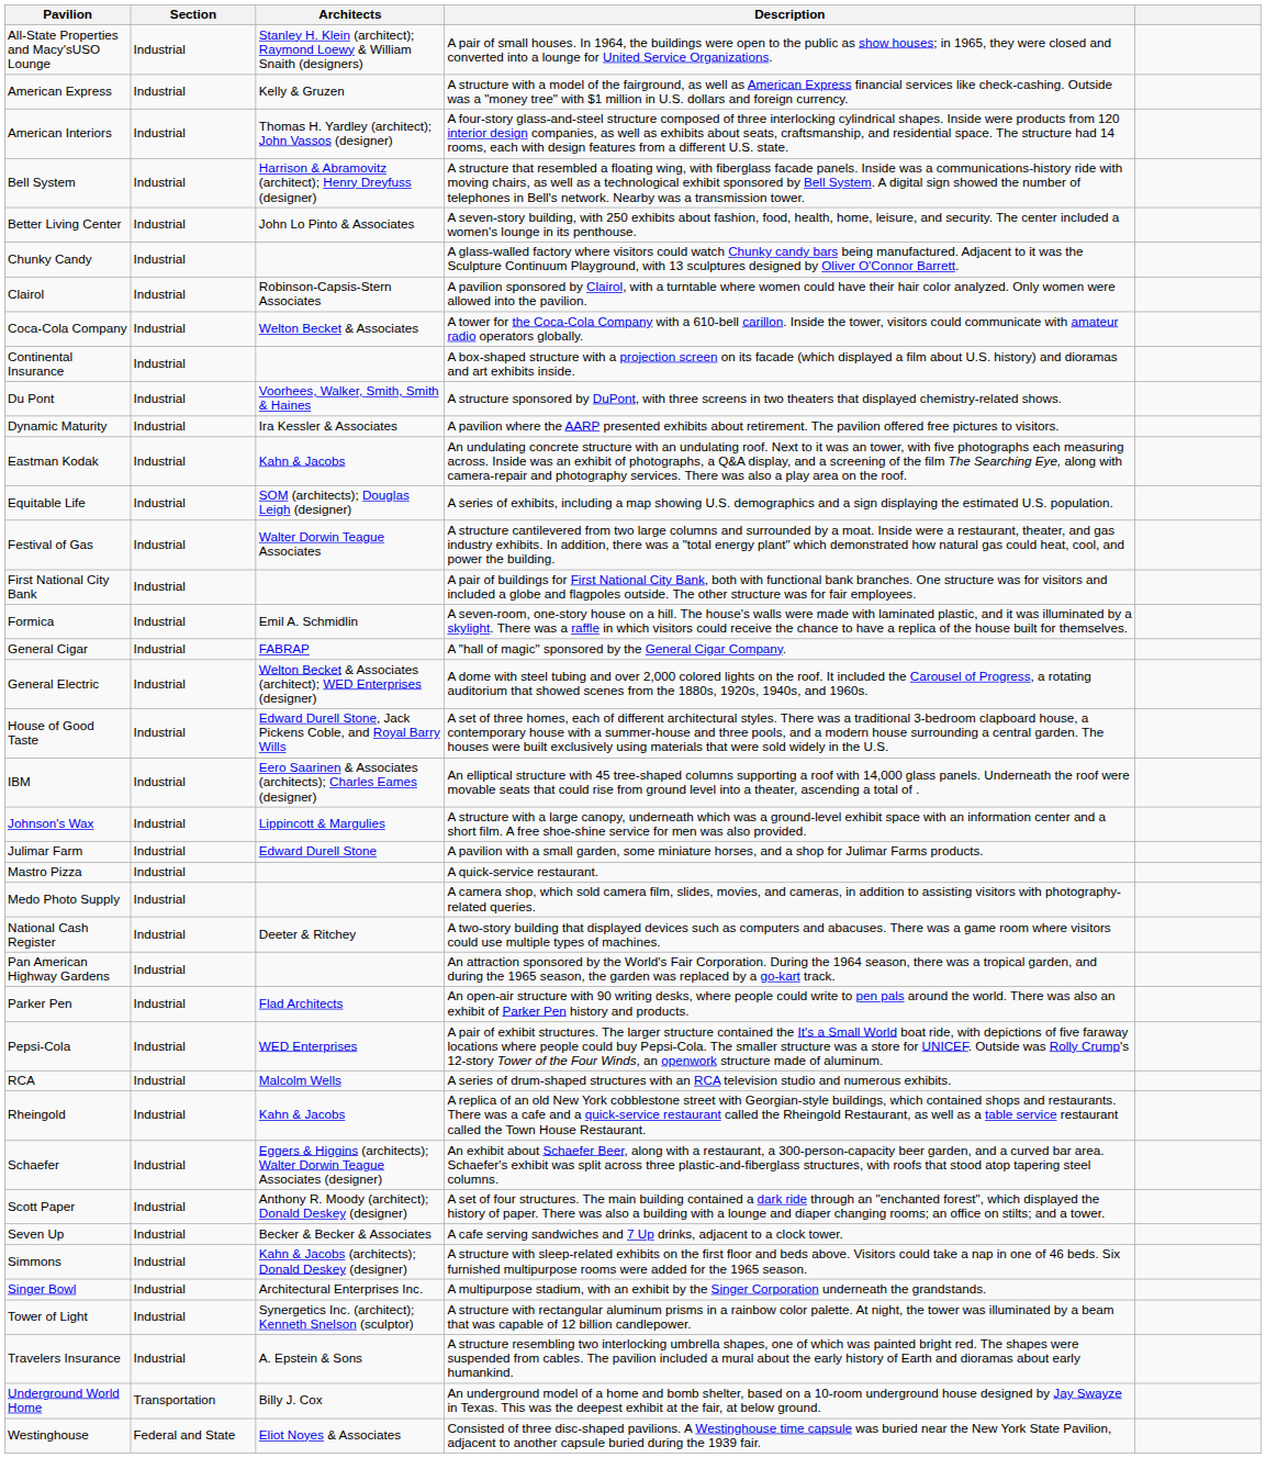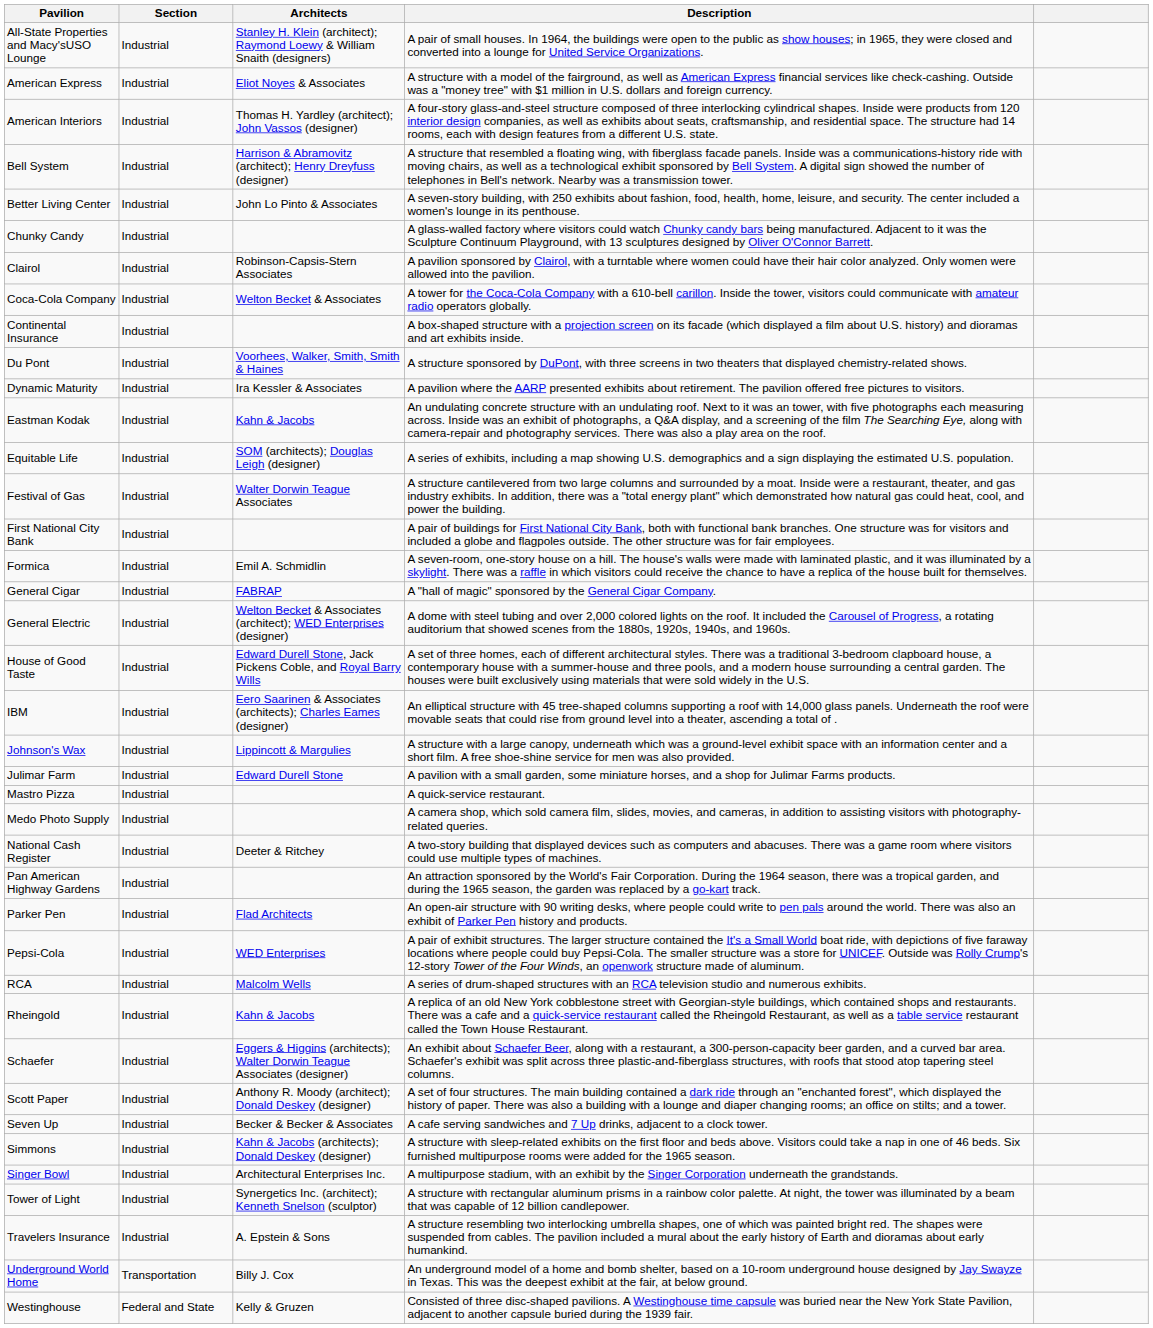 <table class="wikitable sortable collapsible">
 <tr>
 <th scope="col" width="10%">Pavilion</th>
 <th scope="col" width="10%">Section</th>
 <th scope="col" width="15%">Architects</th>
 <th scope="col" width="55%" class="unsortable">Description</th>
 <th scope="col" width="10%" class="unsortable"></th>
 </tr>
 <tr>
 <td>All-State Properties and Macy'sUSO Lounge</td>
 <td>Industrial</td>
 <td><a href='#'>Stanley H. Klein</a> (architect); <a href='#'>Raymond Loewy</a> & William Snaith (designers)</td>
 <td>A pair of small houses. In 1964, the buildings were open to the public as <a href='#'>show houses</a>; in 1965, they were closed and converted into a lounge for <a href='#'>United Service Organizations</a>.</td>
 <td></td>
 </tr>
 <tr>
 <td>American Express</td>
 <td>Industrial</td>
-<td>Kelly & Gruzen</td>
+<td><a href='#'>Eliot Noyes</a> & Associates</td>
 <td>A structure with a model of the fairground, as well as <a href='#'>American Express</a> financial services like check-cashing. Outside was a "money tree" with $1 million in U.S. dollars and foreign currency.</td>
 <td></td>
 </tr>
 <tr>
 <td>American Interiors</td>
 <td>Industrial</td>
 <td>Thomas H. Yardley (architect); <a href='#'>John Vassos</a> (designer)</td>
 <td>A four-story glass-and-steel structure composed of three interlocking cylindrical shapes. Inside were products from 120 <a href='#'>interior design</a> companies, as well as exhibits about seats, craftsmanship, and residential space. The structure had 14 rooms, each with design features from a different U.S. state.</td>
 <td></td>
 </tr>
 <tr>
 <td>Bell System</td>
 <td>Industrial</td>
 <td><a href='#'>Harrison & Abramovitz</a> (architect); <a href='#'>Henry Dreyfuss</a> (designer)</td>
 <td>A  structure that resembled a floating wing, with fiberglass facade panels. Inside was a communications-history ride with moving chairs, as well as a technological exhibit sponsored by <a href='#'>Bell System</a>. A digital sign showed the number of telephones in Bell's network. Nearby was a  transmission tower.</td>
 <td></td>
 </tr>
 <tr>
 <td>Better Living Center</td>
 <td>Industrial</td>
 <td>John Lo Pinto & Associates</td>
 <td>A seven-story building, with 250 exhibits about fashion, food, health, home, leisure, and security. The center included a women's lounge in its penthouse.</td>
 <td></td>
 </tr>
 <tr>
 <td>Chunky Candy</td>
 <td>Industrial</td>
 <td></td>
 <td>A glass-walled factory where visitors could watch <a href='#'>Chunky candy bars</a> being manufactured. Adjacent to it was the Sculpture Continuum Playground, with 13 sculptures designed by <a href='#'>Oliver O'Connor Barrett</a>.</td>
 <td></td>
 </tr>
 <tr>
 <td>Clairol</td>
 <td>Industrial</td>
 <td>Robinson-Capsis-Stern Associates</td>
 <td>A pavilion sponsored by <a href='#'>Clairol</a>, with a turntable where women could have their hair color analyzed. Only women were allowed into the pavilion.</td>
 <td></td>
 </tr>
 <tr>
 <td>Coca-Cola Company</td>
 <td>Industrial</td>
 <td><a href='#'>Welton Becket</a> & Associates</td>
 <td>A  tower for <a href='#'>the Coca-Cola Company</a> with a 610-bell <a href='#'>carillon</a>. Inside the tower, visitors could communicate with <a href='#'>amateur radio</a> operators globally.</td>
 <td></td>
 </tr>
 <tr>
 <td>Continental Insurance</td>
 <td>Industrial</td>
 <td></td>
 <td>A box-shaped structure with a <a href='#'>projection screen</a> on its facade (which displayed a film about U.S. history) and dioramas and art exhibits inside.</td>
 <td></td>
 </tr>
 <tr>
 <td>Du Pont</td>
 <td>Industrial</td>
 <td><a href='#'>Voorhees, Walker, Smith, Smith & Haines</a></td>
 <td>A structure sponsored by <a href='#'>DuPont</a>, with three screens in two theaters that displayed chemistry-related shows.</td>
 <td></td>
 </tr>
 <tr>
 <td>Dynamic Maturity</td>
 <td>Industrial</td>
 <td>Ira Kessler & Associates</td>
 <td>A pavilion where the <a href='#'>AARP</a> presented exhibits about retirement. The pavilion offered free pictures to visitors.</td>
 <td></td>
 </tr>
 <tr>
 <td>Eastman Kodak</td>
 <td>Industrial</td>
 <td><a href='#'>Kahn & Jacobs</a></td>
 <td>An undulating concrete structure with an undulating roof. Next to it was an  tower, with five photographs each measuring  across. Inside was an exhibit of photographs, a Q&A display, and a screening of the film <em>The Searching Eye,</em> along with camera-repair and photography services. There was also a play area on the roof.</td>
 <td></td>
 </tr>
 <tr>
 <td>Equitable Life</td>
 <td>Industrial</td>
 <td><a href='#'>SOM</a> (architects); <a href='#'>Douglas Leigh</a> (designer)</td>
 <td>A series of exhibits, including a map showing U.S. demographics and a sign displaying the estimated U.S. population.</td>
 <td></td>
 </tr>
 <tr>
 <td>Festival of Gas</td>
 <td>Industrial</td>
 <td><a href='#'>Walter Dorwin Teague</a> Associates</td>
 <td>A structure cantilevered from two large columns and surrounded by a moat. Inside were a restaurant, theater, and gas industry exhibits. In addition, there was a "total energy plant" which demonstrated how natural gas could heat, cool, and power the building.</td>
 <td></td>
 </tr>
 <tr>
 <td>First National City Bank</td>
 <td>Industrial</td>
 <td></td>
 <td>A pair of buildings for <a href='#'>First National City Bank</a>, both with functional bank branches. One structure was for visitors and included a globe and flagpoles outside. The other structure was for fair employees.</td>
 <td></td>
 </tr>
 <tr>
 <td>Formica</td>
 <td>Industrial</td>
 <td>Emil A. Schmidlin</td>
 <td>A seven-room, one-story house on a hill. The house's walls were made with laminated plastic, and it was illuminated by a <a href='#'>skylight</a>. There was a <a href='#'>raffle</a> in which visitors could receive the chance to have a replica of the house built for themselves.</td>
 <td></td>
 </tr>
 <tr>
 <td>General Cigar</td>
 <td>Industrial</td>
 <td><a href='#'>FABRAP</a></td>
 <td>A "hall of magic" sponsored by the <a href='#'>General Cigar Company</a>.</td>
 <td></td>
 </tr>
 <tr>
 <td>General Electric</td>
 <td>Industrial</td>
 <td><a href='#'>Welton Becket</a> & Associates (architect); <a href='#'>WED Enterprises</a> (designer)</td>
 <td>A dome with steel tubing and over 2,000 colored lights on the roof. It included the <a href='#'>Carousel of Progress</a>, a rotating auditorium that showed scenes from the 1880s, 1920s, 1940s, and 1960s.</td>
 <td></td>
 </tr>
 <tr>
 <td>House of Good Taste</td>
 <td>Industrial</td>
 <td><a href='#'>Edward Durell Stone</a>, Jack Pickens Coble, and <a href='#'>Royal Barry Wills</a></td>
 <td>A set of three homes, each of different architectural styles. There was a traditional 3-bedroom clapboard house, a contemporary house with a summer-house and three pools, and a modern house surrounding a central garden. The houses were built exclusively using materials that were sold widely in the U.S.</td>
 <td></td>
 </tr>
 <tr>
 <td>IBM</td>
 <td>Industrial</td>
 <td><a href='#'>Eero Saarinen</a> & Associates (architects); <a href='#'>Charles Eames</a> (designer)</td>
 <td>An elliptical structure with 45 tree-shaped columns supporting a roof with 14,000 glass panels. Underneath the roof were movable seats that could rise from ground level into a theater, ascending a total of .</td>
 <td></td>
 </tr>
 <tr>
 <td><a href='#'>Johnson's Wax</a></td>
 <td>Industrial</td>
 <td><a href='#'>Lippincott & Margulies</a></td>
 <td>A structure with a large canopy, underneath which was a ground-level exhibit space with an information center and a short film. A free shoe-shine service for men was also provided.</td>
 <td></td>
 </tr>
 <tr>
 <td>Julimar Farm</td>
 <td>Industrial</td>
 <td><a href='#'>Edward Durell Stone</a></td>
 <td>A pavilion with a small garden, some miniature horses, and a shop for Julimar Farms products.</td>
 <td></td>
 </tr>
 <tr>
 <td>Mastro Pizza</td>
 <td>Industrial</td>
 <td></td>
 <td>A quick-service restaurant.</td>
 <td></td>
 </tr>
 <tr>
 <td>Medo Photo Supply</td>
 <td>Industrial</td>
 <td></td>
 <td>A camera shop, which sold camera film, slides, movies, and cameras, in addition to assisting visitors with photography-related queries.</td>
 <td></td>
 </tr>
 <tr>
 <td>National Cash Register</td>
 <td>Industrial</td>
 <td>Deeter & Ritchey</td>
 <td>A two-story building that displayed devices such as computers and abacuses. There was a game room where visitors could use multiple types of machines.</td>
 <td></td>
 </tr>
 <tr>
 <td>Pan American Highway Gardens</td>
 <td>Industrial</td>
 <td></td>
 <td>An attraction sponsored by the World's Fair Corporation. During the 1964 season, there was a tropical garden, and during the 1965 season, the garden was replaced by a <a href='#'>go-kart</a> track.</td>
 <td></td>
 </tr>
 <tr>
 <td>Parker Pen</td>
 <td>Industrial</td>
 <td><a href='#'>Flad Architects</a></td>
 <td>An open-air structure with 90 writing desks, where people could write to <a href='#'>pen pals</a> around the world. There was also an exhibit of <a href='#'>Parker Pen</a> history and products.</td>
 <td></td>
 </tr>
 <tr>
 <td>Pepsi-Cola</td>
 <td>Industrial</td>
 <td><a href='#'>WED Enterprises</a></td>
 <td>A pair of exhibit structures. The larger structure contained the <a href='#'>It's a Small World</a> boat ride, with depictions of five faraway locations where people could buy Pepsi-Cola. The smaller structure was a store for <a href='#'>UNICEF</a>. Outside was <a href='#'>Rolly Crump</a>'s 12-story <em>Tower of the Four Winds</em>, an <a href='#'>openwork</a> structure made of aluminum.</td>
 <td></td>
 </tr>
 <tr>
 <td>RCA</td>
 <td>Industrial</td>
 <td><a href='#'>Malcolm Wells</a></td>
 <td>A series of drum-shaped structures with an <a href='#'>RCA</a> television studio and numerous exhibits.</td>
 <td></td>
 </tr>
 <tr>
 <td>Rheingold</td>
 <td>Industrial</td>
 <td><a href='#'>Kahn & Jacobs</a></td>
 <td>A replica of an old New York cobblestone street with Georgian-style buildings, which contained shops and restaurants. There was a cafe and a <a href='#'>quick-service restaurant</a> called the Rheingold Restaurant, as well as a <a href='#'>table service</a> restaurant called the Town House Restaurant.</td>
 <td></td>
 </tr>
 <tr>
 <td>Schaefer</td>
 <td>Industrial</td>
 <td><a href='#'>Eggers & Higgins</a> (architects); <a href='#'>Walter Dorwin Teague</a> Associates (designer)</td>
 <td>An exhibit about <a href='#'>Schaefer Beer</a>, along with a restaurant, a 300-person-capacity beer garden, and a curved bar area. Schaefer's exhibit was split across three plastic-and-fiberglass structures, with roofs that stood atop tapering steel columns.</td>
 <td></td>
 </tr>
 <tr>
 <td>Scott Paper</td>
 <td>Industrial</td>
 <td>Anthony R. Moody (architect); <a href='#'>Donald Deskey</a> (designer)</td>
 <td>A set of four structures. The main building contained a <a href='#'>dark ride</a> through an "enchanted forest", which displayed the history of paper. There was also a building with a lounge and diaper changing rooms; an office on stilts; and a  tower.</td>
 <td></td>
 </tr>
 <tr>
 <td>Seven Up</td>
 <td>Industrial</td>
 <td>Becker & Becker & Associates</td>
 <td>A cafe serving sandwiches and <a href='#'>7 Up</a> drinks, adjacent to a  clock tower.</td>
 <td></td>
 </tr>
 <tr>
 <td>Simmons</td>
 <td>Industrial</td>
 <td><a href='#'>Kahn & Jacobs</a> (architects); <a href='#'>Donald Deskey</a> (designer)</td>
 <td>A structure with sleep-related exhibits on the first floor and beds above. Visitors could take a nap in one of 46 beds. Six furnished multipurpose rooms were added for the 1965 season.</td>
 <td></td>
 </tr>
 <tr>
 <td><a href='#'>Singer Bowl</a></td>
 <td>Industrial</td>
 <td>Architectural Enterprises Inc.</td>
 <td>A multipurpose stadium, with an exhibit by the <a href='#'>Singer Corporation</a> underneath the grandstands.</td>
 <td></td>
 </tr>
 <tr>
 <td>Tower of Light</td>
 <td>Industrial</td>
 <td>Synergetics Inc. (architect); <a href='#'>Kenneth Snelson</a> (sculptor)</td>
 <td>A structure with rectangular aluminum prisms in a rainbow color palette. At night, the tower was illuminated by a beam that was capable of 12 billion candlepower.</td>
 <td></td>
 </tr>
 <tr>
 <td>Travelers Insurance</td>
 <td>Industrial</td>
 <td>A. Epstein & Sons</td>
 <td>A structure resembling two interlocking umbrella shapes, one of which was painted bright red. The shapes were suspended from cables. The pavilion included a mural about the early history of Earth and dioramas about early humankind.</td>
 <td></td>
 </tr>
 <tr>
 <td><a href='#'>Underground World Home</a></td>
 <td>Transportation</td>
 <td>Billy J. Cox</td>
 <td>An underground model of a home and bomb shelter, based on a 10-room underground house designed by <a href='#'>Jay Swayze</a> in Texas. This was the deepest exhibit at the fair, at  below ground.</td>
 <td></td>
 </tr>
 <tr>
 <td>Westinghouse</td>
 <td>Federal and State</td>
-<td><a href='#'>Eliot Noyes</a> & Associates</td>
+<td>Kelly & Gruzen</td>
 <td>Consisted of three disc-shaped pavilions. A <a href='#'>Westinghouse time capsule</a> was buried near the New York State Pavilion, adjacent to another capsule buried during the 1939 fair.</td>
 <td></td>
 </tr>
 </table>
